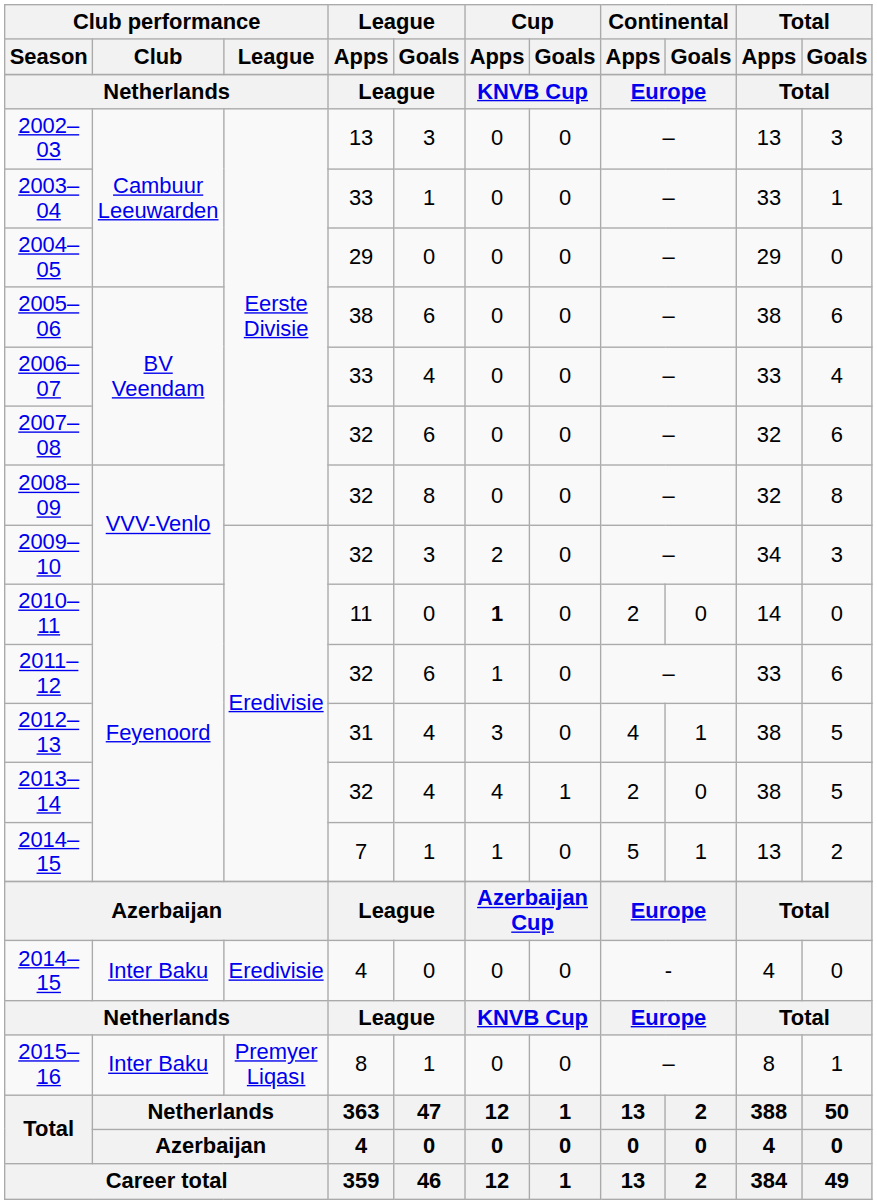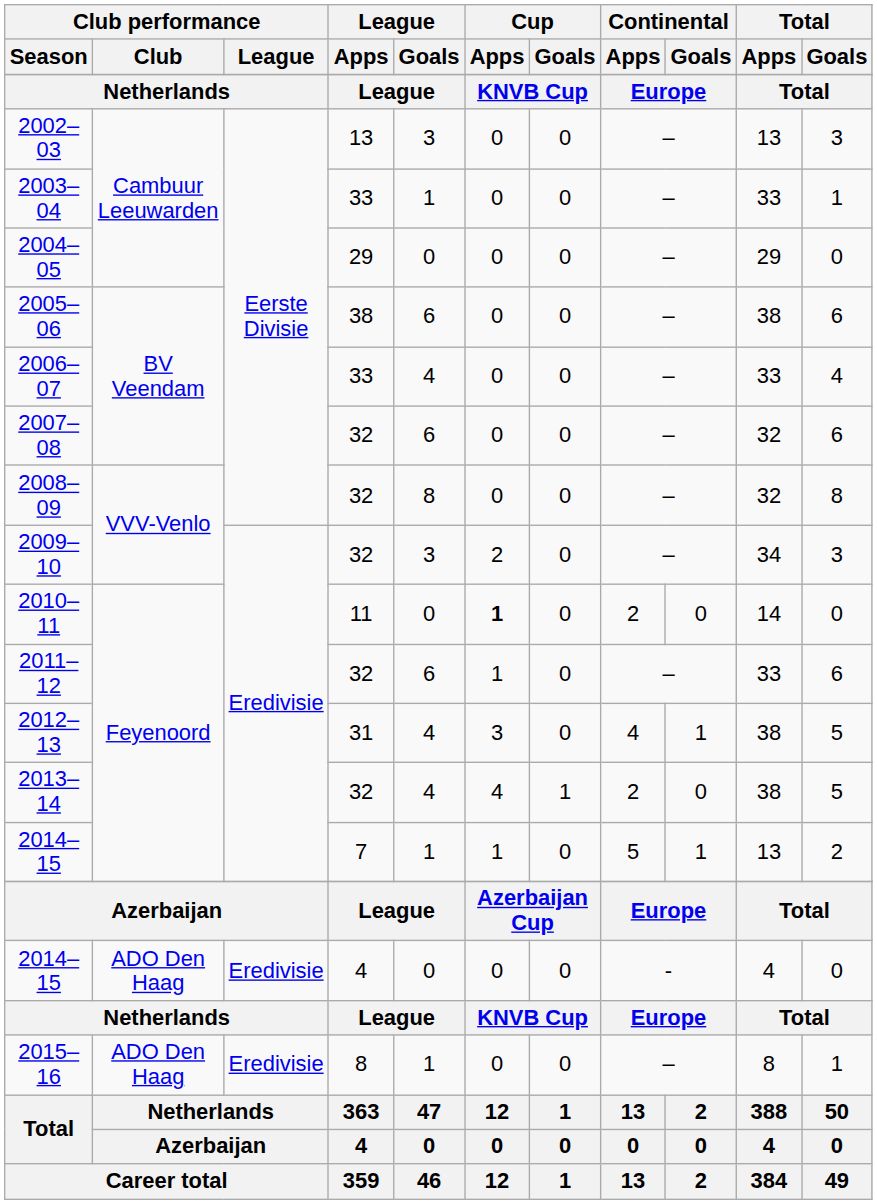 <table class="wikitable" style="text-align:center">
 <tr>
 <th colspan=3>Club performance</th>
 <th colspan=2>League</th>
 <th colspan=2>Cup</th>
 <th colspan=2>Continental</th>
 <th colspan=2>Total</th>
 </tr>
 <tr>
 <th>Season</th>
 <th>Club</th>
 <th>League</th>
 <th>Apps</th>
 <th>Goals</th>
 <th>Apps</th>
 <th>Goals</th>
 <th>Apps</th>
 <th>Goals</th>
 <th>Apps</th>
 <th>Goals</th>
 </tr>
 <tr>
 </tr>
 <tr>
 <th colspan=3>Netherlands</th>
 <th colspan=2>League</th>
 <th colspan=2><a href='#'>KNVB Cup</a></th>
 <th colspan=2><a href='#'>Europe</a></th>
 <th colspan=2>Total</th>
 </tr>
 <tr>
 <td><a href='#'>2002–03</a></td>
 <td rowspan="3"><a href='#'>Cambuur Leeuwarden</a></td>
 <td rowspan="7"><a href='#'>Eerste Divisie</a></td>
 <td>13</td>
 <td>3</td>
 <td>0</td>
 <td>0</td>
 <td colspan="2">–</td>
 <td>13</td>
 <td>3</td>
 </tr>
 <tr>
 <td><a href='#'>2003–04</a></td>
 <td>33</td>
 <td>1</td>
 <td>0</td>
 <td>0</td>
 <td colspan="2">–</td>
 <td>33</td>
 <td>1</td>
 </tr>
 <tr>
 <td><a href='#'>2004–05</a></td>
 <td>29</td>
 <td>0</td>
 <td>0</td>
 <td>0</td>
 <td colspan="2">–</td>
 <td>29</td>
 <td>0</td>
 </tr>
 <tr>
 <td><a href='#'>2005–06</a></td>
 <td rowspan="3"><a href='#'>BV Veendam</a></td>
 <td>38</td>
 <td>6</td>
 <td>0</td>
 <td>0</td>
 <td colspan="2">–</td>
 <td>38</td>
 <td>6</td>
 </tr>
 <tr>
 <td><a href='#'>2006–07</a></td>
 <td>33</td>
 <td>4</td>
 <td>0</td>
 <td>0</td>
 <td colspan="2">–</td>
 <td>33</td>
 <td>4</td>
 </tr>
 <tr>
 <td><a href='#'>2007–08</a></td>
 <td>32</td>
 <td>6</td>
 <td>0</td>
 <td>0</td>
 <td colspan="2">–</td>
 <td>32</td>
 <td>6</td>
 </tr>
 <tr>
 <td><a href='#'>2008–09</a></td>
 <td rowspan="2"><a href='#'>VVV-Venlo</a></td>
 <td>32</td>
 <td>8</td>
 <td>0</td>
 <td>0</td>
 <td colspan="2">–</td>
 <td>32</td>
 <td>8</td>
 </tr>
 <tr>
 <td><a href='#'>2009–10</a></td>
 <td rowspan="6"><a href='#'>Eredivisie</a></td>
 <td>32</td>
 <td>3</td>
 <td>2</td>
 <td>0</td>
 <td colspan="2">–</td>
 <td>34</td>
 <td>3</td>
 </tr>
 <tr>
 <td><a href='#'>2010–11</a></td>
 <td rowspan="5"><a href='#'>Feyenoord</a></td>
 <td>11</td>
 <td>0</td>
 <td><strong>1</strong></td>
 <td>0</td>
 <td>2</td>
 <td>0</td>
 <td>14</td>
 <td>0</td>
 </tr>
 <tr>
 <td><a href='#'>2011–12</a></td>
 <td>32</td>
 <td>6</td>
 <td>1</td>
 <td>0</td>
 <td colspan="2">–</td>
 <td>33</td>
 <td>6</td>
 </tr>
 <tr>
 <td><a href='#'>2012–13</a></td>
 <td>31</td>
 <td>4</td>
 <td>3</td>
 <td>0</td>
 <td>4</td>
 <td>1</td>
 <td>38</td>
 <td>5</td>
 </tr>
 <tr>
 <td><a href='#'>2013–14</a></td>
 <td>32</td>
 <td>4</td>
 <td>4</td>
 <td>1</td>
 <td>2</td>
 <td>0</td>
 <td>38</td>
 <td>5</td>
 </tr>
 <tr>
 <td><a href='#'>2014–15</a></td>
 <td>7</td>
 <td>1</td>
 <td>1</td>
 <td>0</td>
 <td>5</td>
 <td>1</td>
 <td>13</td>
 <td>2</td>
 </tr>
 <tr>
 </tr>
 <tr>
 <th colspan=3>Azerbaijan</th>
 <th colspan=2>League</th>
 <th colspan=2><a href='#'>Azerbaijan Cup</a></th>
 <th colspan=2><a href='#'>Europe</a></th>
 <th colspan=2>Total</th>
 </tr>
 <tr>
 <td><a href='#'>2014–15</a></td>
-<td><a href='#'>Inter Baku</a></td>
+<td><a href='#'>ADO Den Haag</a></td>
 <td><a href='#'>Eredivisie</a></td>
 <td>4</td>
 <td>0</td>
 <td>0</td>
 <td>0</td>
 <td colspan="2">-</td>
 <td>4</td>
 <td>0</td>
 </tr>
 <tr>
 <th colspan=3>Netherlands</th>
 <th colspan=2>League</th>
 <th colspan=2><a href='#'>KNVB Cup</a></th>
 <th colspan=2><a href='#'>Europe</a></th>
 <th colspan=2>Total</th>
 </tr>
 <tr>
 <td><a href='#'>2015–16</a></td>
-<td><a href='#'>Inter Baku</a></td>
-<td><a href='#'>Premyer Liqası</a></td>
+<td><a href='#'>ADO Den Haag</a></td>
+<td><a href='#'>Eredivisie</a></td>
 <td>8</td>
 <td>1</td>
 <td>0</td>
 <td>0</td>
 <td colspan="2">–</td>
 <td>8</td>
 <td>1</td>
 </tr>
 <tr>
 <th rowspan=2>Total</th>
 <th colspan=2>Netherlands</th>
 <th>363</th>
 <th>47</th>
 <th>12</th>
 <th>1</th>
 <th>13</th>
 <th>2</th>
 <th>388</th>
 <th>50</th>
 </tr>
 <tr>
 <th colspan=2>Azerbaijan</th>
 <th>4</th>
 <th>0</th>
 <th>0</th>
 <th>0</th>
 <th>0</th>
 <th>0</th>
 <th>4</th>
 <th>0</th>
 </tr>
 <tr>
 <th colspan=3>Career total</th>
 <th>359</th>
 <th>46</th>
 <th>12</th>
 <th>1</th>
 <th>13</th>
 <th>2</th>
 <th>384</th>
 <th>49</th>
 </tr>
 </table>
